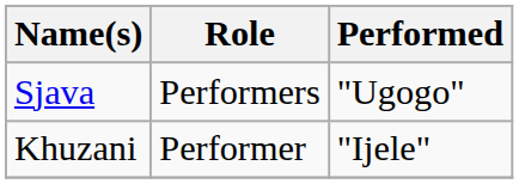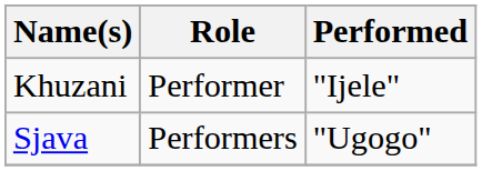 <table class="wikitable sortable">
 <tr>
 <th>Name(s)</th>
 <th>Role</th>
 <th>Performed</th>
 </tr>
 <tr>
+<td>Khuzani</td>
+<td>Performer</td>
+<td>"Ijele"</td>
+</tr>
+<tr>
 <td data-sort-value="Sjava"><a href='#'>Sjava</a></td>
 <td>Performers</td>
 <td>"Ugogo"</td>
 </tr>
 <tr>
-<td>Khuzani</td>
-<td>Performer</td>
-<td>"Ijele"</td>
-</tr>
-<tr>
 </tr>
 </table>
